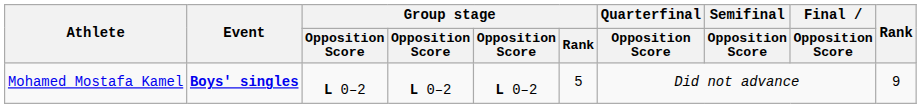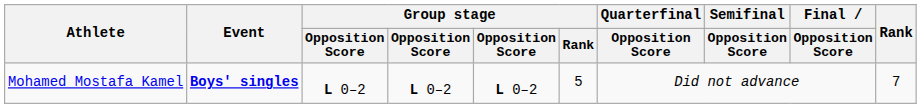 <table class="wikitable" style="font-size:90%">
 <tr>
 <th rowspan=2>Athlete</th>
 <th rowspan=2>Event</th>
 <th colspan=4>Group stage</th>
 <th>Quarterfinal</th>
 <th>Semifinal</th>
 <th>Final / </th>
 <th rowspan=2>Rank</th>
 </tr>
 <tr style="font-size:95%">
 <th>Opposition<br>Score</th>
 <th>Opposition<br>Score</th>
 <th>Opposition<br>Score</th>
 <th>Rank</th>
 <th>Opposition<br>Score</th>
 <th>Opposition<br>Score</th>
 <th>Opposition<br>Score</th>
 </tr>
 <tr align=center>
 <td><a href='#'>Mohamed Mostafa Kamel</a></td>
 <td><strong><a href='#'>Boys' singles</a></strong></td>
 <td> <br> <strong>L</strong> 0–2</td>
 <td> <br> <strong>L</strong> 0–2</td>
 <td> <br> <strong>L</strong> 0–2</td>
 <td>5</td>
 <td Colspan=3><em>Did not advance</em></td>
-<td>9</td>
+<td>7</td>
 </tr>
 </table>
